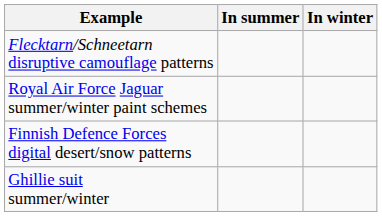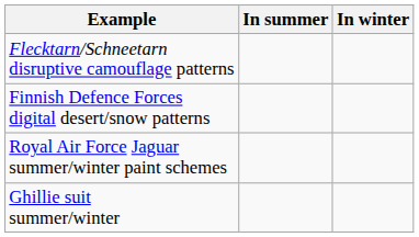 <table class="wikitable">
 <tr>
 <th>Example</th>
 <th>In summer</th>
 <th>In winter</th>
 </tr>
 <tr>
 <td><em><a href='#'>Flecktarn</a>/Schneetarn</em><br><a href='#'>disruptive camouflage</a> patterns</td>
 <td></td>
 <td></td>
 </tr>
 <tr>
-<td><a href='#'>Royal Air Force</a> <a href='#'>Jaguar</a><br>summer/winter paint schemes</td>
+<td><a href='#'>Finnish Defence Forces</a><br><a href='#'>digital</a> desert/snow patterns</td>
 <td></td>
 <td></td>
 </tr>
 <tr>
-<td><a href='#'>Finnish Defence Forces</a><br><a href='#'>digital</a> desert/snow patterns</td>
+<td><a href='#'>Royal Air Force</a> <a href='#'>Jaguar</a><br>summer/winter paint schemes</td>
 <td></td>
 <td></td>
 </tr>
 <tr>
 <td><a href='#'>Ghillie suit</a><br>summer/winter</td>
 <td></td>
 <td></td>
 </tr>
 </table>
